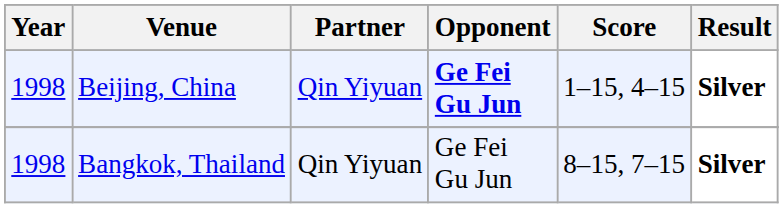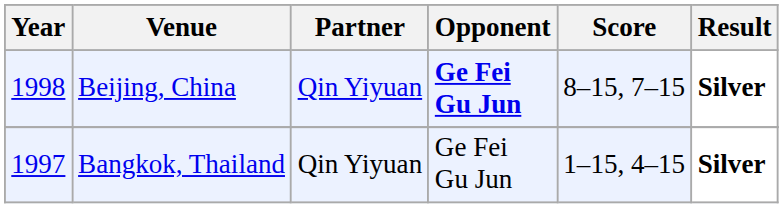 <table class="sortable wikitable" style="font-size: 90%;">
 <tr>
 <th>Year</th>
 <th>Venue</th>
 <th>Partner</th>
 <th>Opponent</th>
 <th>Score</th>
 <th>Result</th>
 </tr>
 <tr style="background:#ECF2FF">
 <td align="center"><a href='#'>1998</a></td>
 <td align="left"><a href='#'>Beijing, China</a></td>
 <td align="left"> <a href='#'>Qin Yiyuan</a></td>
 <td align="left"><strong> <a href='#'>Ge Fei</a> <br>  <a href='#'>Gu Jun</a></strong></td>
-<td align="left">1–15, 4–15</td>
+<td align="left">8–15, 7–15</td>
 <td style="text-align:left; background:white"> <strong>Silver</strong></td>
 </tr>
 <tr>
 </tr>
 <tr style="background:#ECF2FF">
-<td align="center"><a href='#'>1998</a></td>
+<td align="center"><a href='#'>1997</a></td>
 <td align="left"><a href='#'>Bangkok, Thailand</a></td>
 <td align="left"> Qin Yiyuan</td>
 <td align="left"> Ge Fei <br>  Gu Jun</td>
-<td align="left">8–15, 7–15</td>
+<td align="left">1–15, 4–15</td>
 <td style="text-align:left; background:white"> <strong>Silver</strong></td>
 </tr>
 </table>
